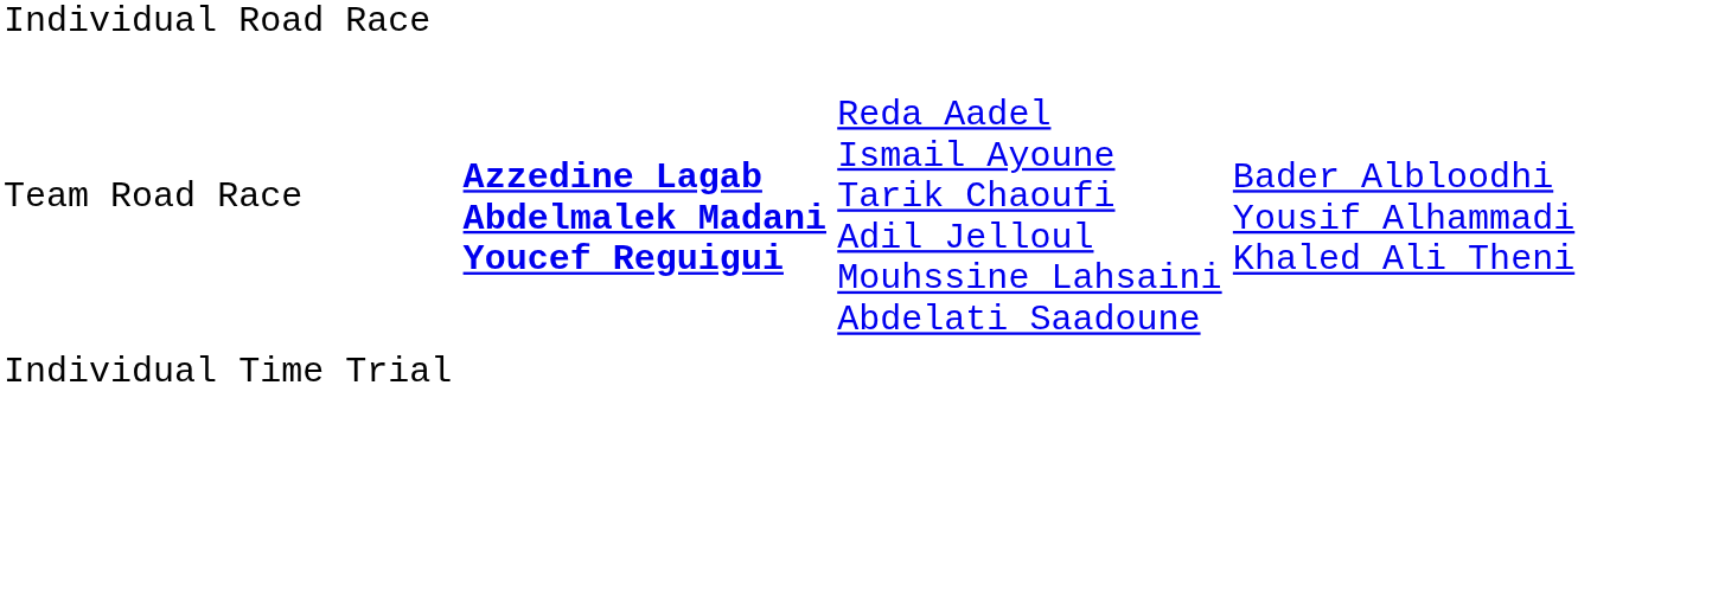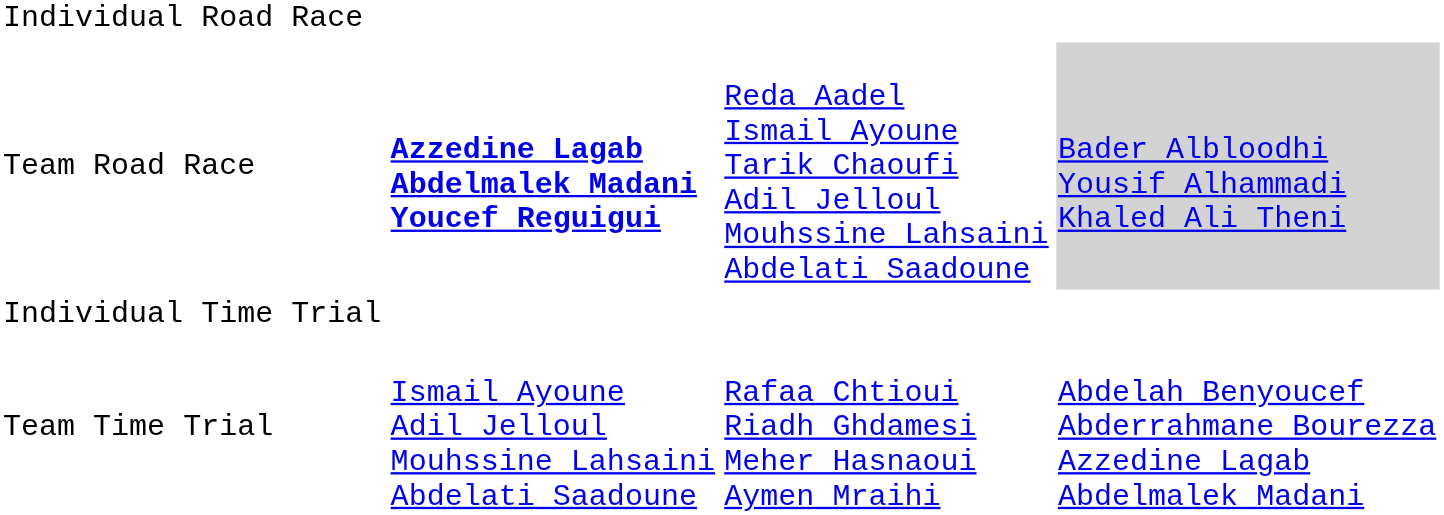 <table>
 <tr>
 <td>Individual Road Race</td>
 <td></td>
 <td></td>
 <td></td>
 </tr>
 <tr>
 <td>Team Road Race</td>
 <td><strong><br><a href='#'>Azzedine Lagab</a><br><a href='#'>Abdelmalek Madani</a><br><a href='#'>Youcef Reguigui</a></strong></td>
 <td><br><a href='#'>Reda Aadel</a><br><a href='#'>Ismail Ayoune</a><br><a href='#'>Tarik Chaoufi</a><br><a href='#'>Adil Jelloul</a><br><a href='#'>Mouhssine Lahsaini</a><br><a href='#'>Abdelati Saadoune</a></td>
-<td><br><a href='#'>Bader Albloodhi</a><br><a href='#'>Yousif Alhammadi</a><br><a href='#'>Khaled Ali Theni</a></td>
+<td style="background: lightgrey;"><br><a href='#'>Bader Albloodhi</a><br><a href='#'>Yousif Alhammadi</a><br><a href='#'>Khaled Ali Theni</a></td>
 </tr>
 <tr>
 <td>Individual Time Trial</td>
 <td></td>
 <td></td>
 <td></td>
 </tr>
+<tr>
+<td>Team Time Trial</td>
+<td><br><a href='#'>Ismail Ayoune</a><br><a href='#'>Adil Jelloul</a><br><a href='#'>Mouhssine Lahsaini</a><br><a href='#'>Abdelati Saadoune</a></td>
+<td><br><a href='#'>Rafaa Chtioui</a><br><a href='#'>Riadh Ghdamesi</a><br><a href='#'>Meher Hasnaoui</a><br><a href='#'>Aymen Mraihi</a></td>
+<td><br><a href='#'>Abdelah Benyoucef</a><br><a href='#'>Abderrahmane Bourezza</a><br><a href='#'>Azzedine Lagab</a><br><a href='#'>Abdelmalek Madani</a></td>
+</tr>
 </table>
